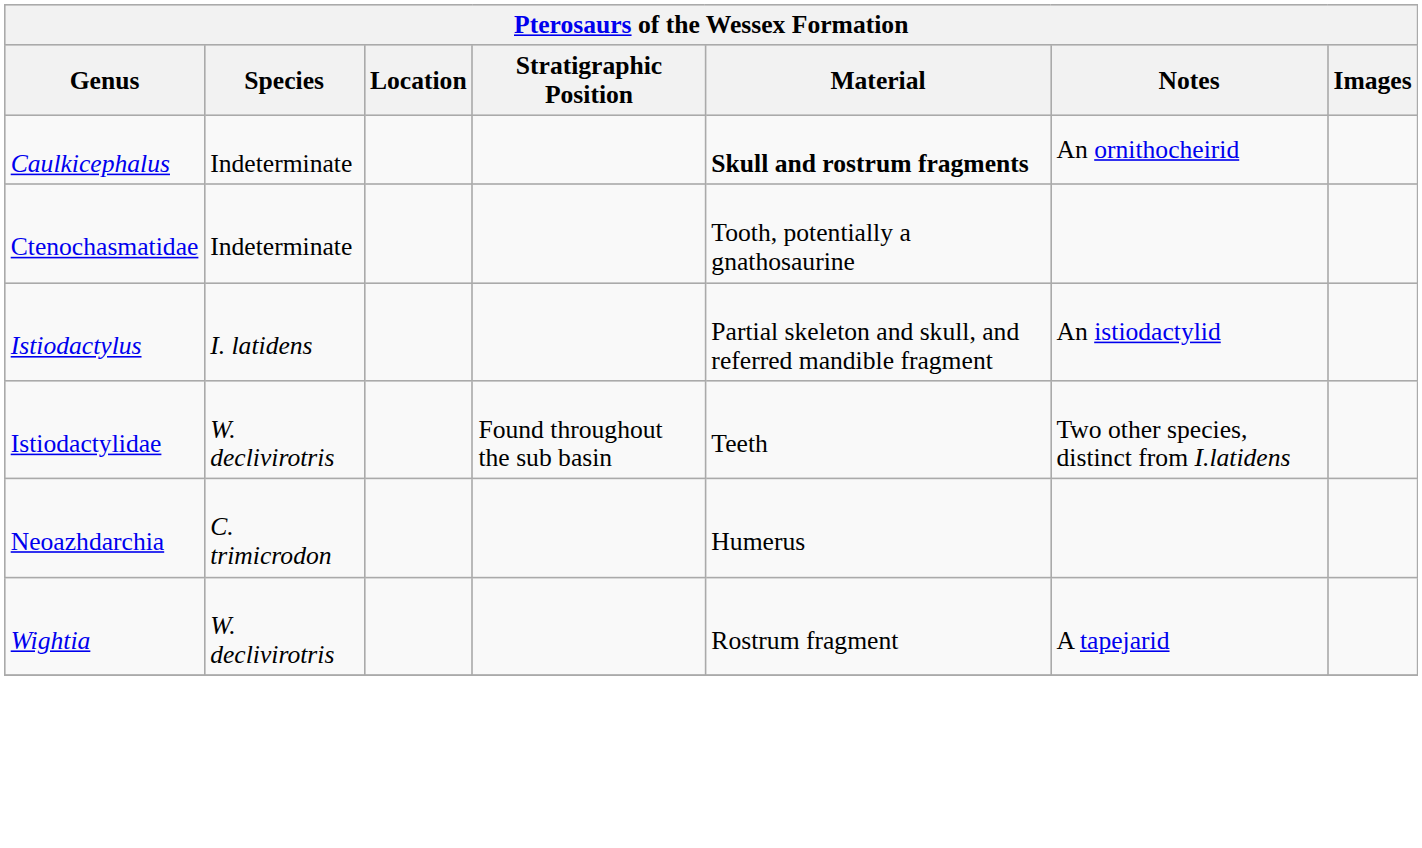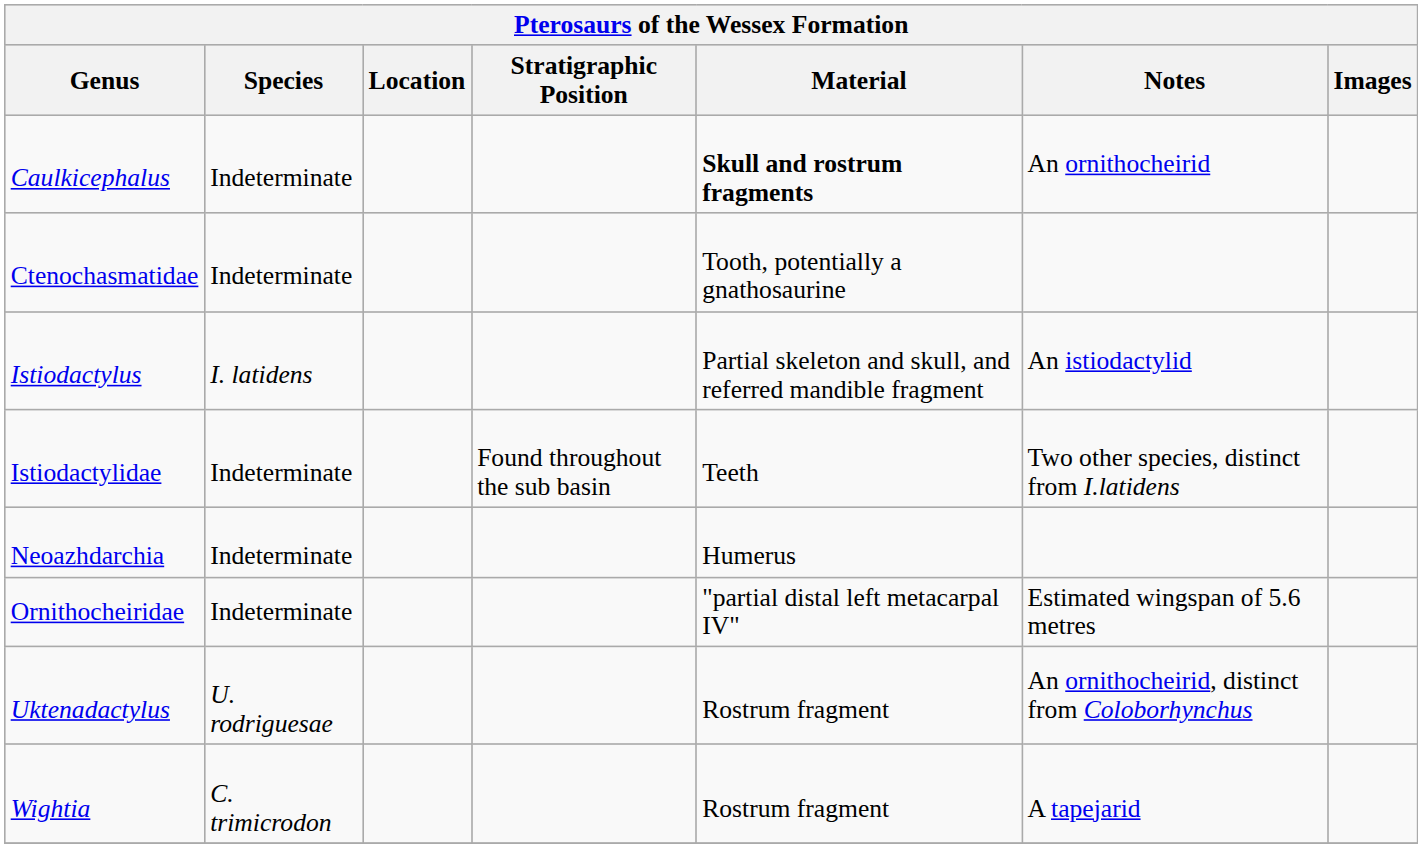 <table class="wikitable"  style="margin:auto; width:100%;">
 <tr>
 <th colspan="7" style="text-align:center;"><strong><a href='#'>Pterosaurs</a> of the Wessex Formation</strong></th>
 </tr>
 <tr>
 <th>Genus</th>
 <th>Species</th>
 <th>Location</th>
 <th>Stratigraphic Position</th>
 <th>Material</th>
 <th>Notes</th>
 <th>Images</th>
 </tr>
 <tr>
 <td><br><em><a href='#'>Caulkicephalus</a></em></td>
 <td><br>Indeterminate</td>
 <td></td>
 <td></td>
 <td><strong><br>Skull and rostrum fragments</strong></td>
 <td>An <a href='#'>ornithocheirid</a></td>
 <td></td>
 </tr>
 <tr>
 <td><br><a href='#'>Ctenochasmatidae</a></td>
 <td><br>Indeterminate</td>
 <td></td>
 <td></td>
 <td><br>Tooth, potentially a gnathosaurine</td>
 <td></td>
 <td></td>
 </tr>
 <tr>
 <td><br><em><a href='#'>Istiodactylus</a></em></td>
 <td><br><em>I. latidens</em></td>
 <td></td>
 <td></td>
 <td><br>Partial skeleton and skull, and referred mandible fragment</td>
 <td>An <a href='#'>istiodactylid</a></td>
 <td></td>
 </tr>
 <tr>
 <td><br><a href='#'>Istiodactylidae</a></td>
-<td><br><em>W. declivirotris</em></td>
+<td><br>Indeterminate</td>
 <td></td>
 <td><br>Found throughout the sub basin</td>
 <td><br>Teeth</td>
 <td><br>Two other species, distinct from <em>I.latidens</em></td>
 <td></td>
 </tr>
 <tr>
 <td><br><a href='#'>Neoazhdarchia</a></td>
-<td><br><em>C. trimicrodon</em></td>
+<td><br>Indeterminate</td>
 <td></td>
 <td></td>
 <td><br>Humerus</td>
 <td></td>
 <td></td>
 </tr>
 <tr>
+<td><a href='#'>Ornithocheiridae</a></td>
+<td>Indeterminate</td>
+<td></td>
+<td></td>
+<td>"partial distal left metacarpal IV"</td>
+<td>Estimated wingspan of 5.6 metres</td>
+<td></td>
+</tr>
+<tr>
+<td><br><em><a href='#'>Uktenadactylus</a></em></td>
+<td><br><em>U. rodriguesae</em></td>
+<td></td>
+<td></td>
+<td><br>Rostrum fragment</td>
+<td>An <a href='#'>ornithocheirid</a>, distinct from <em><a href='#'>Coloborhynchus</a></em></td>
+<td><br></td>
+</tr>
+<tr>
 <td><br><em><a href='#'>Wightia</a></em></td>
-<td><br><em>W. declivirotris</em></td>
+<td><br><em>C. trimicrodon</em></td>
 <td></td>
 <td></td>
 <td><br>Rostrum fragment</td>
 <td><br>A <a href='#'>tapejarid</a></td>
 <td></td>
 </tr>
 <tr>
 </tr>
 </table>
